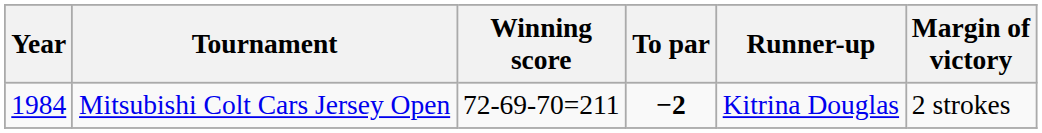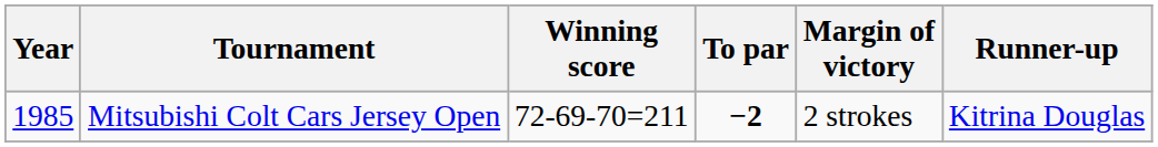 <table class="wikitable" style="font-size:95%;">
 <tr>
 <th>Year</th>
 <th>Tournament</th>
 <th>Winning<br>score</th>
 <th>To par</th>
+<th>Margin of<br>victory</th>
 <th>Runner-up</th>
-<th>Margin of<br>victory</th>
 </tr>
 <tr>
-<td align=center><a href='#'>1984</a></td>
+<td align=center><a href='#'>1985</a></td>
 <td><a href='#'>Mitsubishi Colt Cars Jersey Open</a></td>
 <td align=center>72-69-70=211</td>
 <td align=center><strong>−2</strong></td>
+<td>2 strokes</td>
 <td> <a href='#'>Kitrina Douglas</a></td>
-<td>2 strokes</td>
 </tr>
 </table>
